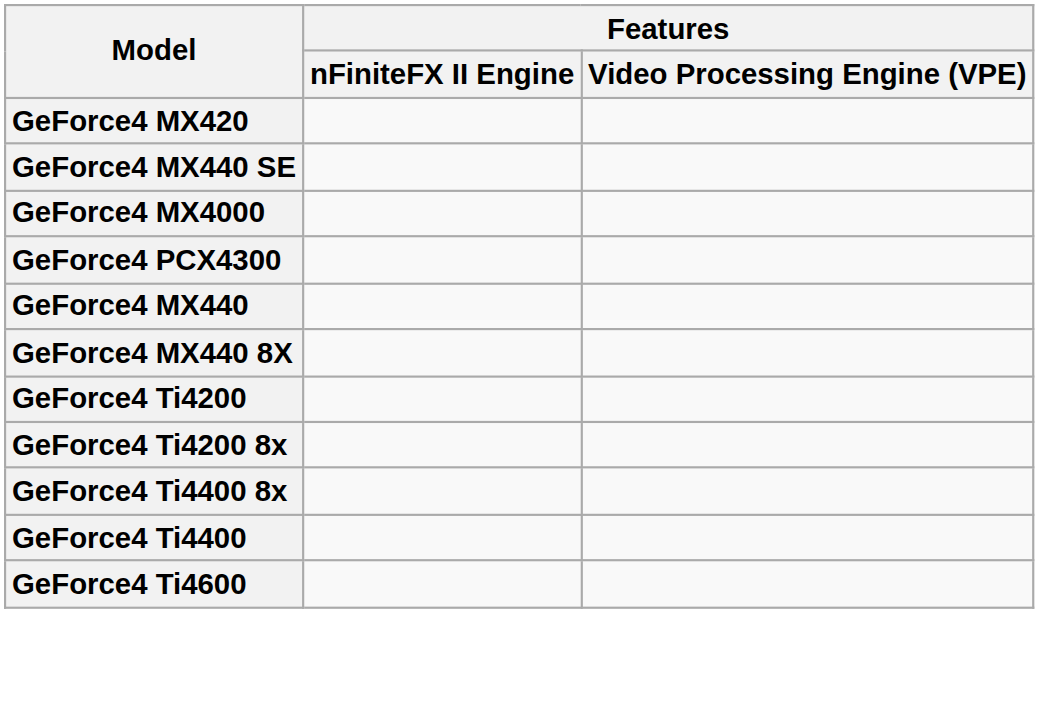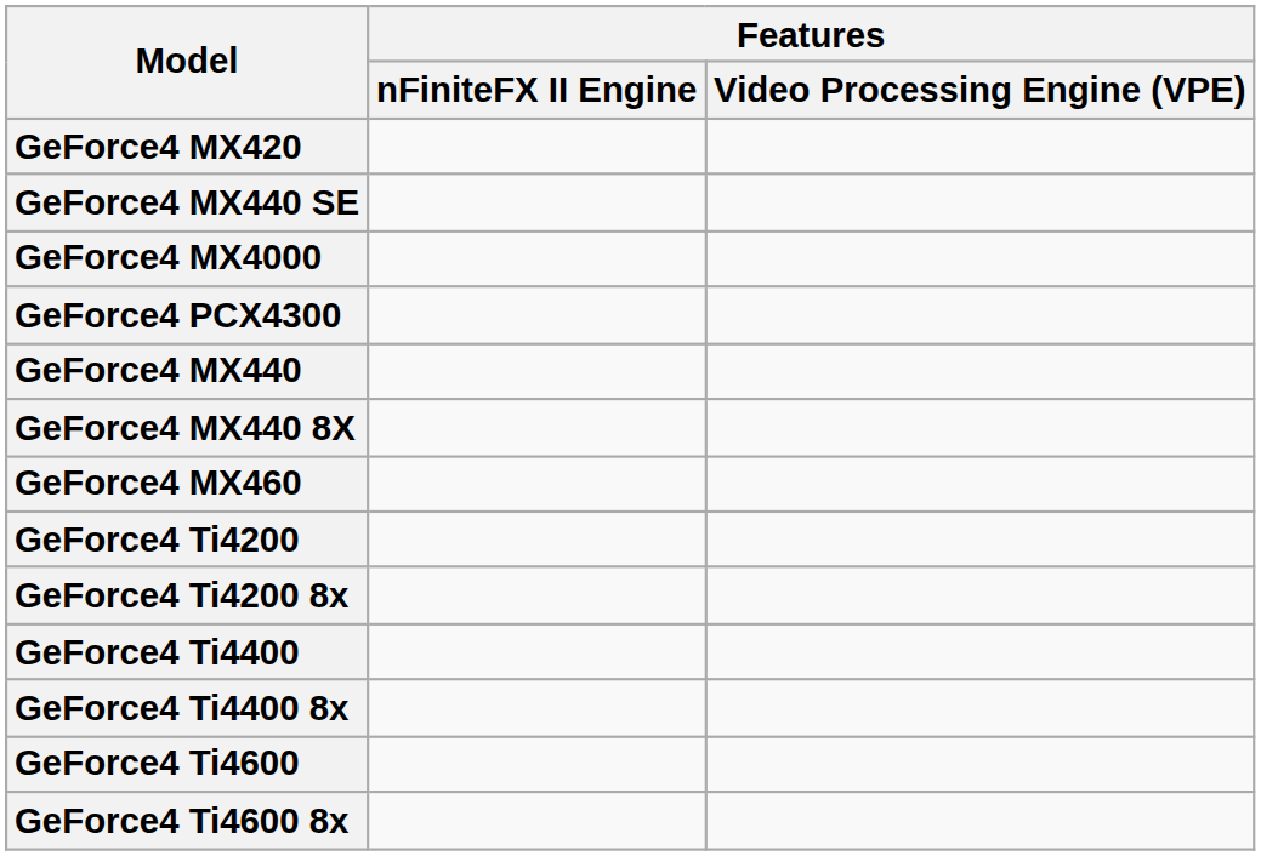 <table class="mw-datatable wikitable sortable" style="font-size:85%; text-align:center;">
 <tr>
 <th rowspan="2">Model</th>
 <th colspan="2">Features</th>
 </tr>
 <tr>
 <th>nFiniteFX II Engine</th>
 <th>Video Processing Engine (VPE)</th>
 </tr>
 <tr>
 <th style="text-align:left;">GeForce4 MX420</th>
 <td></td>
 <td></td>
 </tr>
 <tr>
 <th style="text-align:left;">GeForce4 MX440 SE</th>
 <td></td>
 <td></td>
 </tr>
 <tr>
 <th style="text-align:left;">GeForce4 MX4000</th>
 <td></td>
 <td></td>
 </tr>
 <tr>
 <th style="text-align:left;">GeForce4 PCX4300</th>
 <td></td>
 <td></td>
 </tr>
 <tr>
 <th style="text-align:left;">GeForce4 MX440</th>
 <td></td>
 <td></td>
 </tr>
 <tr>
 <th style="text-align:left;">GeForce4 MX440 8X</th>
 <td></td>
 <td></td>
 </tr>
 <tr>
+<th style="text-align:left;">GeForce4 MX460</th>
+<td></td>
+<td></td>
+</tr>
+<tr>
 <th style="text-align:left;">GeForce4 Ti4200</th>
 <td></td>
 <td></td>
 </tr>
 <tr>
 <th style="text-align:left;">GeForce4 Ti4200 8x</th>
 <td></td>
 <td></td>
 </tr>
 <tr>
-<th style="text-align:left;">GeForce4 Ti4400 8x</th>
+<th style="text-align:left;">GeForce4 Ti4400</th>
 <td></td>
 <td></td>
 </tr>
 <tr>
-<th style="text-align:left;">GeForce4 Ti4400</th>
+<th style="text-align:left;">GeForce4 Ti4400 8x</th>
 <td></td>
 <td></td>
 </tr>
 <tr>
 <th style="text-align:left;">GeForce4 Ti4600</th>
 <td></td>
 <td></td>
 </tr>
+<tr>
+<th style="text-align:left;">GeForce4 Ti4600 8x</th>
+<td></td>
+<td></td>
+</tr>
 </table>
